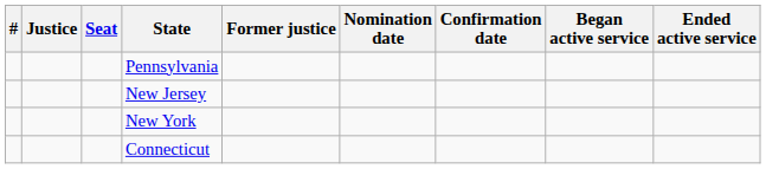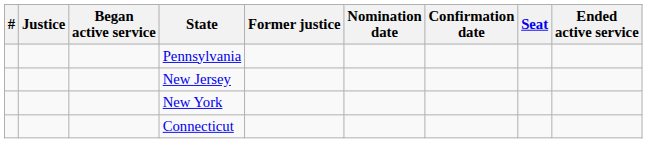 <table class="sortable wikitable">
 <tr bgcolor="#ececec">
 <th>#</th>
 <th>Justice</th>
-<th><a href='#'>Seat</a></th>
+<th>Began<br>active service</th>
 <th>State</th>
 <th>Former justice</th>
 <th>Nomination<br>date</th>
 <th>Confirmation<br>date</th>
-<th>Began<br>active service</th>
+<th><a href='#'>Seat</a></th>
 <th>Ended<br>active service</th>
 </tr>
 <tr>
 <td></td>
 <td></td>
-<td align="center"></td>
+<td></td>
 <td><a href='#'>Pennsylvania</a></td>
 <td></td>
 <td></td>
 <td></td>
-<td></td>
+<td align="center"></td>
 <td></td>
 </tr>
 <tr>
 <td></td>
 <td></td>
-<td align="center"></td>
+<td></td>
 <td><a href='#'>New Jersey</a></td>
 <td></td>
 <td></td>
 <td></td>
-<td></td>
+<td align="center"></td>
 <td></td>
 </tr>
 <tr>
 <td></td>
 <td></td>
-<td align="center"></td>
+<td></td>
 <td><a href='#'>New York</a></td>
 <td></td>
 <td></td>
 <td></td>
-<td></td>
+<td align="center"></td>
 <td></td>
 </tr>
 <tr>
 <td></td>
 <td></td>
-<td align="center"></td>
+<td></td>
 <td><a href='#'>Connecticut</a></td>
 <td></td>
 <td></td>
 <td></td>
-<td></td>
+<td align="center"></td>
 <td></td>
 </tr>
 </table>
